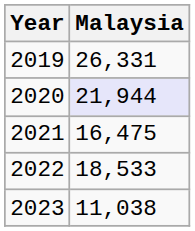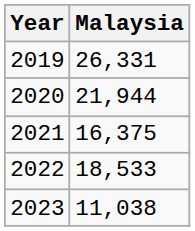 <table class="wikitable">
 <tr>
 <th>Year</th>
 <th>Malaysia</th>
 </tr>
 <tr>
 <td>2019</td>
 <td>26,331</td>
 </tr>
 <tr>
 <td>2020</td>
-<td style="background: lavender;">21,944</td>
+<td>21,944</td>
 </tr>
 <tr>
 <td>2021</td>
-<td>16,475</td>
+<td>16,375</td>
 </tr>
 <tr>
 <td>2022</td>
 <td>18,533</td>
 </tr>
 <tr>
 <td>2023</td>
 <td>11,038</td>
 </tr>
 </table>
